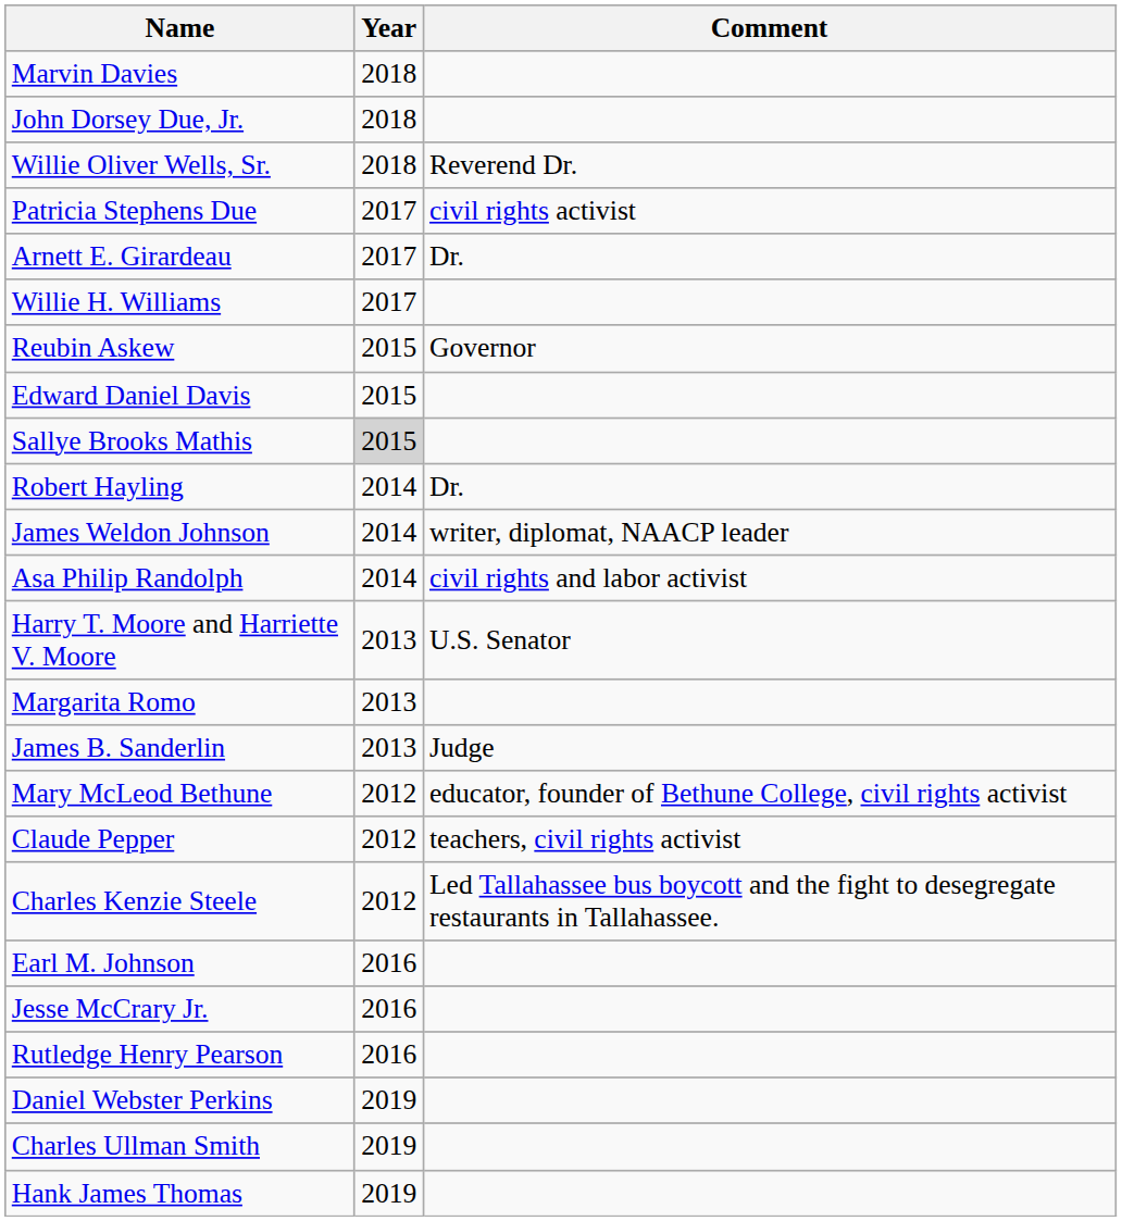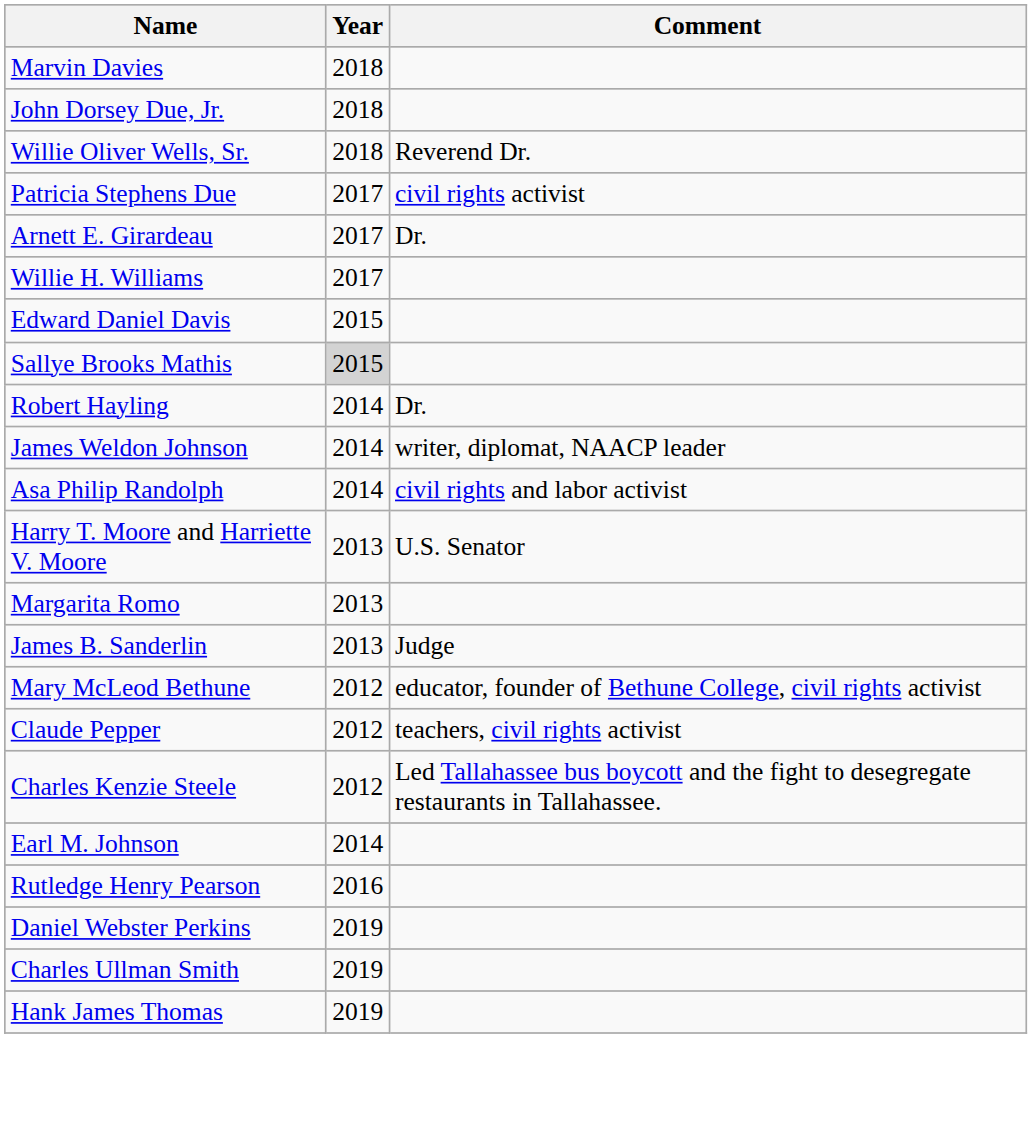 <table class="wikitable sortable"  style="font-size: 95%">
 <tr>
 <th>Name</th>
 <th>Year</th>
 <th>Comment</th>
 </tr>
 <tr>
 <td><a href='#'>Marvin Davies</a></td>
 <td>2018</td>
 <td></td>
 </tr>
 <tr>
 <td><a href='#'>John Dorsey Due, Jr.</a></td>
 <td>2018</td>
 <td></td>
 </tr>
 <tr>
 <td><a href='#'>Willie Oliver Wells, Sr.</a></td>
 <td>2018</td>
 <td>Reverend Dr.</td>
 </tr>
 <tr>
 <td><a href='#'>Patricia Stephens Due</a></td>
 <td>2017</td>
 <td><a href='#'>civil rights</a> activist</td>
 </tr>
 <tr>
 <td><a href='#'>Arnett E. Girardeau</a></td>
 <td>2017</td>
 <td>Dr.</td>
 </tr>
 <tr>
 <td><a href='#'>Willie H. Williams</a></td>
 <td>2017</td>
 <td></td>
-</tr>
-<tr>
-<td><a href='#'>Reubin Askew</a></td>
-<td>2015</td>
-<td>Governor</td>
 </tr>
 <tr>
 <td><a href='#'>Edward Daniel Davis</a></td>
 <td>2015</td>
 <td></td>
 </tr>
 <tr>
 <td><a href='#'>Sallye Brooks Mathis</a></td>
 <td style="background: lightgrey;">2015</td>
 <td></td>
 </tr>
 <tr>
 <td><a href='#'>Robert Hayling</a></td>
 <td>2014</td>
 <td>Dr.</td>
 </tr>
 <tr>
 <td><a href='#'>James Weldon Johnson</a></td>
 <td>2014</td>
 <td>writer, diplomat, NAACP leader</td>
 </tr>
 <tr>
 <td><a href='#'>Asa Philip Randolph</a></td>
 <td>2014</td>
 <td><a href='#'>civil rights</a> and labor activist</td>
 </tr>
 <tr>
 <td><a href='#'>Harry T. Moore</a> and <a href='#'>Harriette V.  Moore</a></td>
 <td>2013</td>
 <td>U.S. Senator</td>
 </tr>
 <tr>
 <td><a href='#'>Margarita Romo</a></td>
 <td>2013</td>
 <td></td>
 </tr>
 <tr>
 <td><a href='#'>James B. Sanderlin</a></td>
 <td>2013</td>
 <td>Judge</td>
 </tr>
 <tr>
 <td><a href='#'>Mary McLeod Bethune</a></td>
 <td>2012</td>
 <td>educator, founder of <a href='#'>Bethune College</a>, <a href='#'>civil rights</a> activist</td>
 </tr>
 <tr>
 <td><a href='#'>Claude Pepper</a></td>
 <td>2012</td>
 <td>teachers, <a href='#'>civil rights</a> activist</td>
 </tr>
 <tr>
 <td><a href='#'>Charles Kenzie Steele</a></td>
 <td>2012</td>
 <td>Led <a href='#'>Tallahassee bus boycott</a> and the fight to desegregate restaurants in Tallahassee.</td>
 </tr>
 <tr>
 <td><a href='#'>Earl M. Johnson</a></td>
-<td>2016</td>
-<td></td>
-</tr>
-<tr>
-<td><a href='#'>Jesse McCrary Jr.</a></td>
-<td>2016</td>
+<td>2014</td>
 <td></td>
 </tr>
 <tr>
 <td><a href='#'>Rutledge Henry Pearson</a></td>
 <td>2016</td>
 <td></td>
 </tr>
 <tr>
 <td><a href='#'>Daniel Webster Perkins</a></td>
 <td>2019</td>
 <td></td>
 </tr>
 <tr>
 <td><a href='#'>Charles Ullman Smith</a></td>
 <td>2019</td>
 <td></td>
 </tr>
 <tr>
 <td><a href='#'>Hank James Thomas</a></td>
 <td>2019</td>
 <td></td>
 </tr>
 </table>
